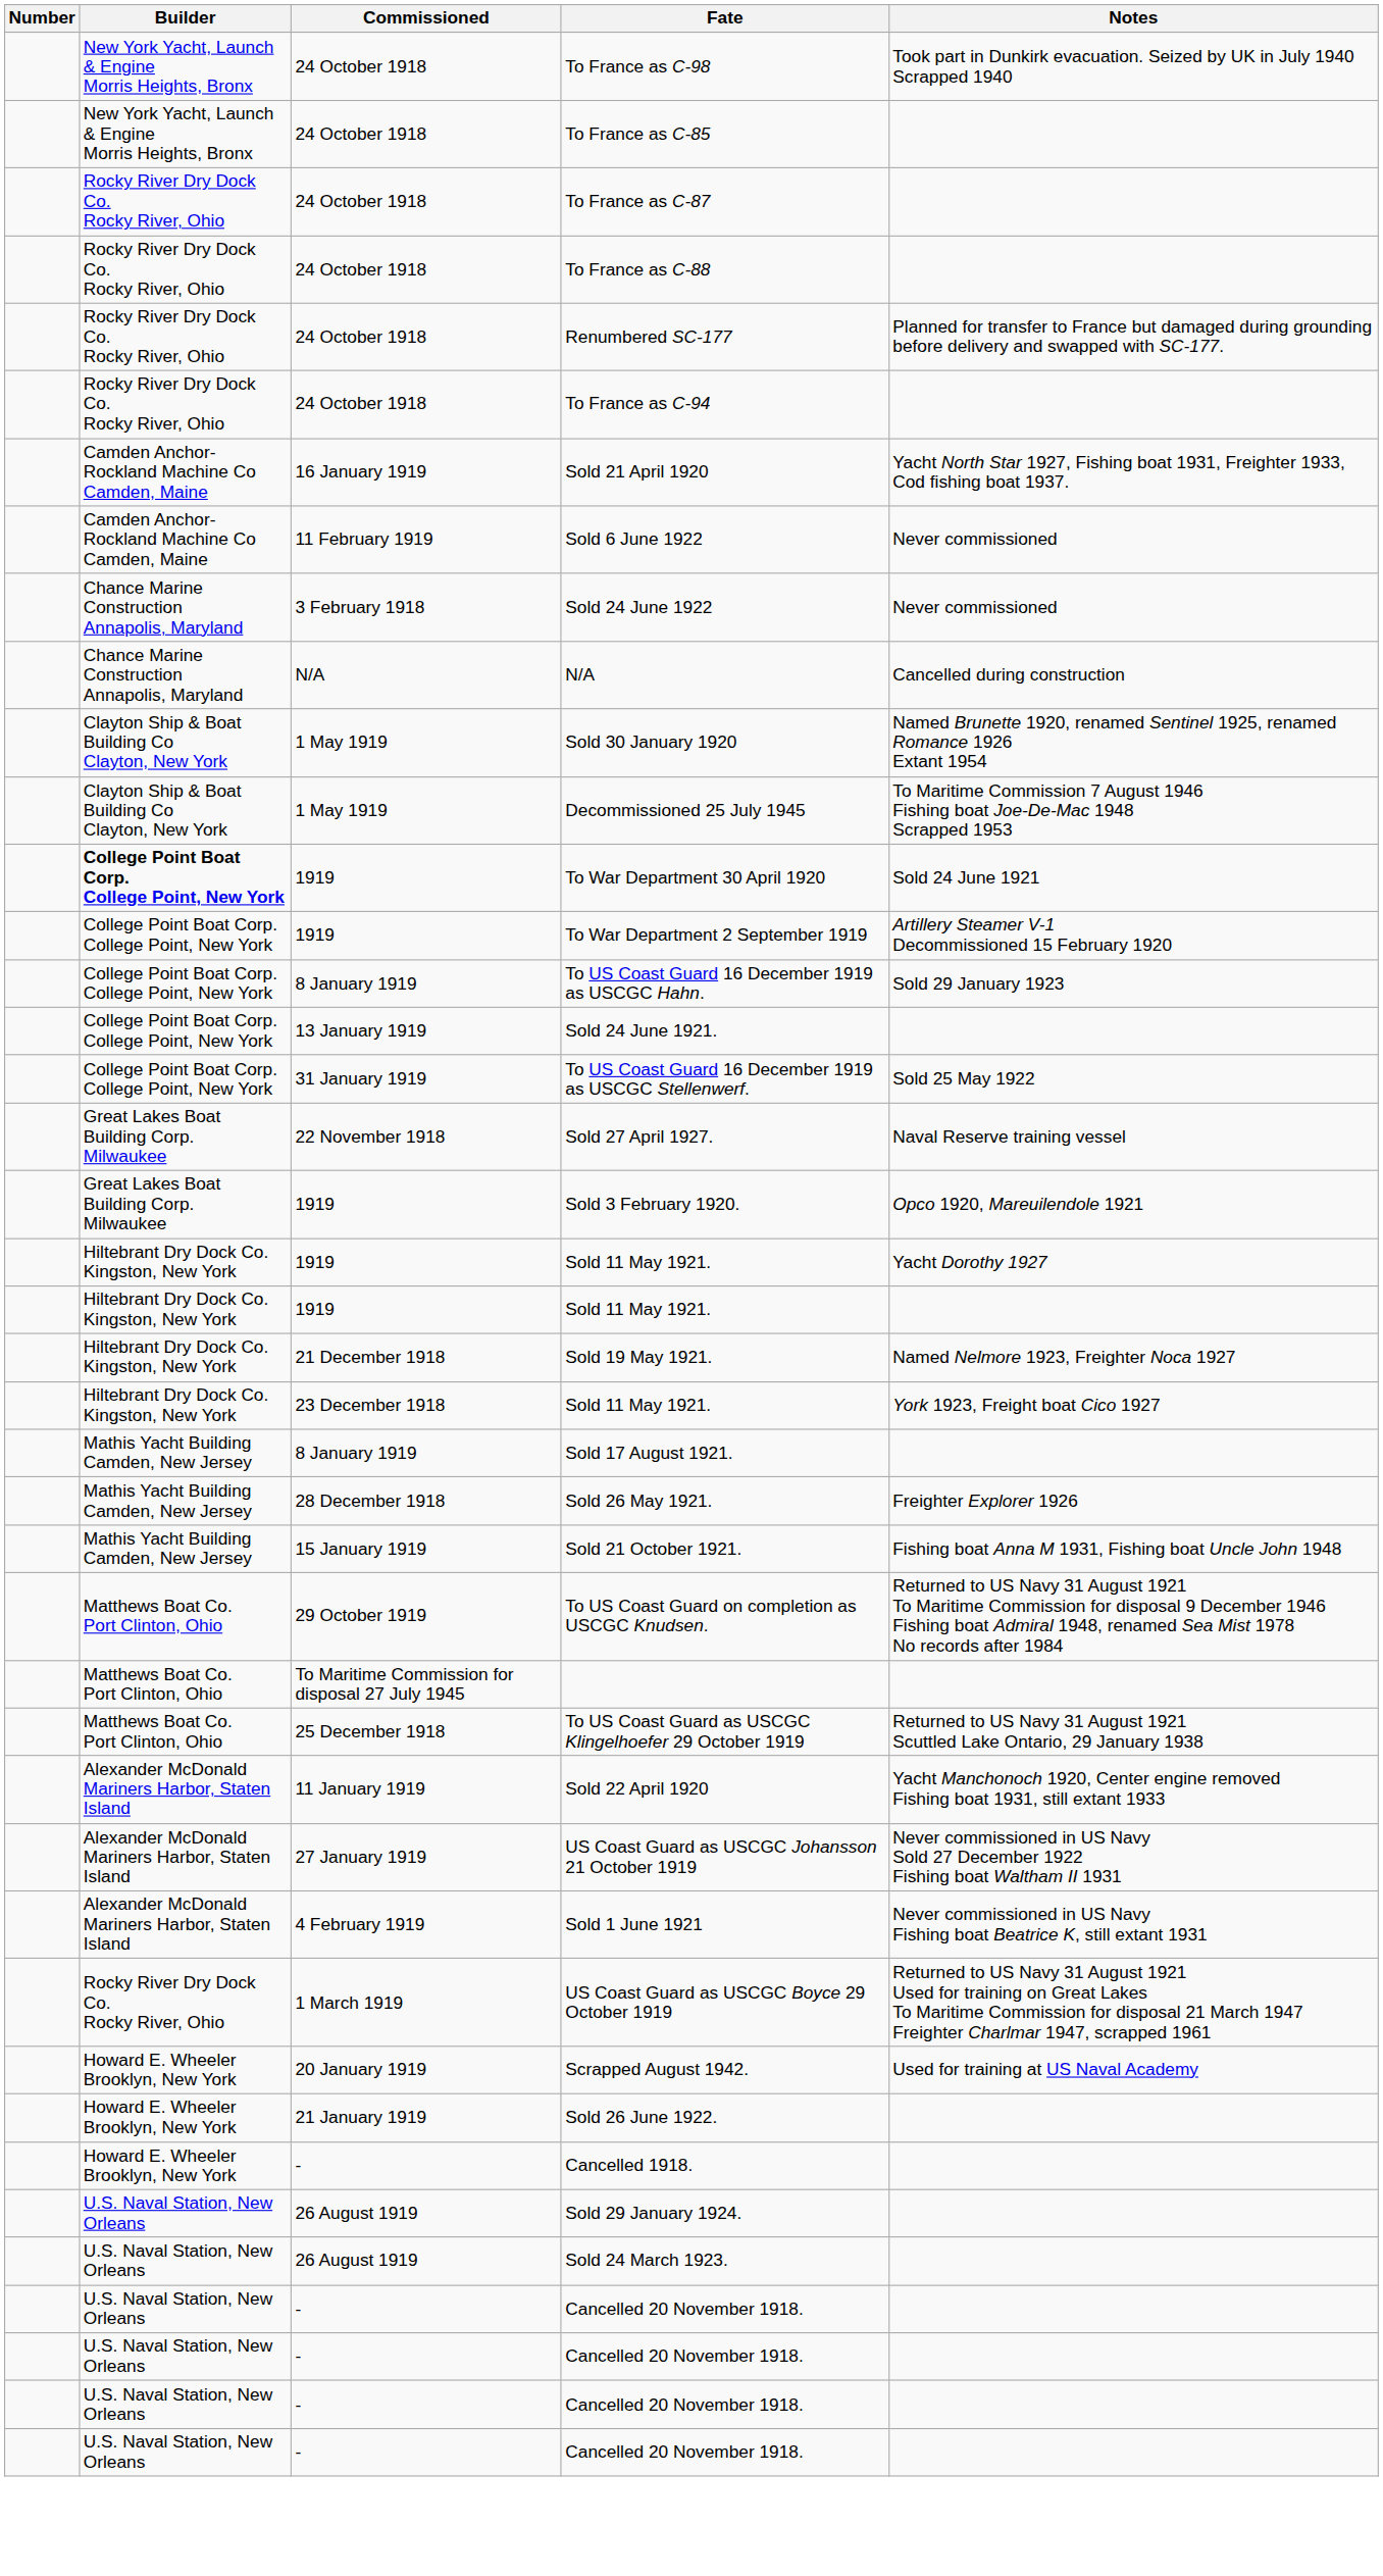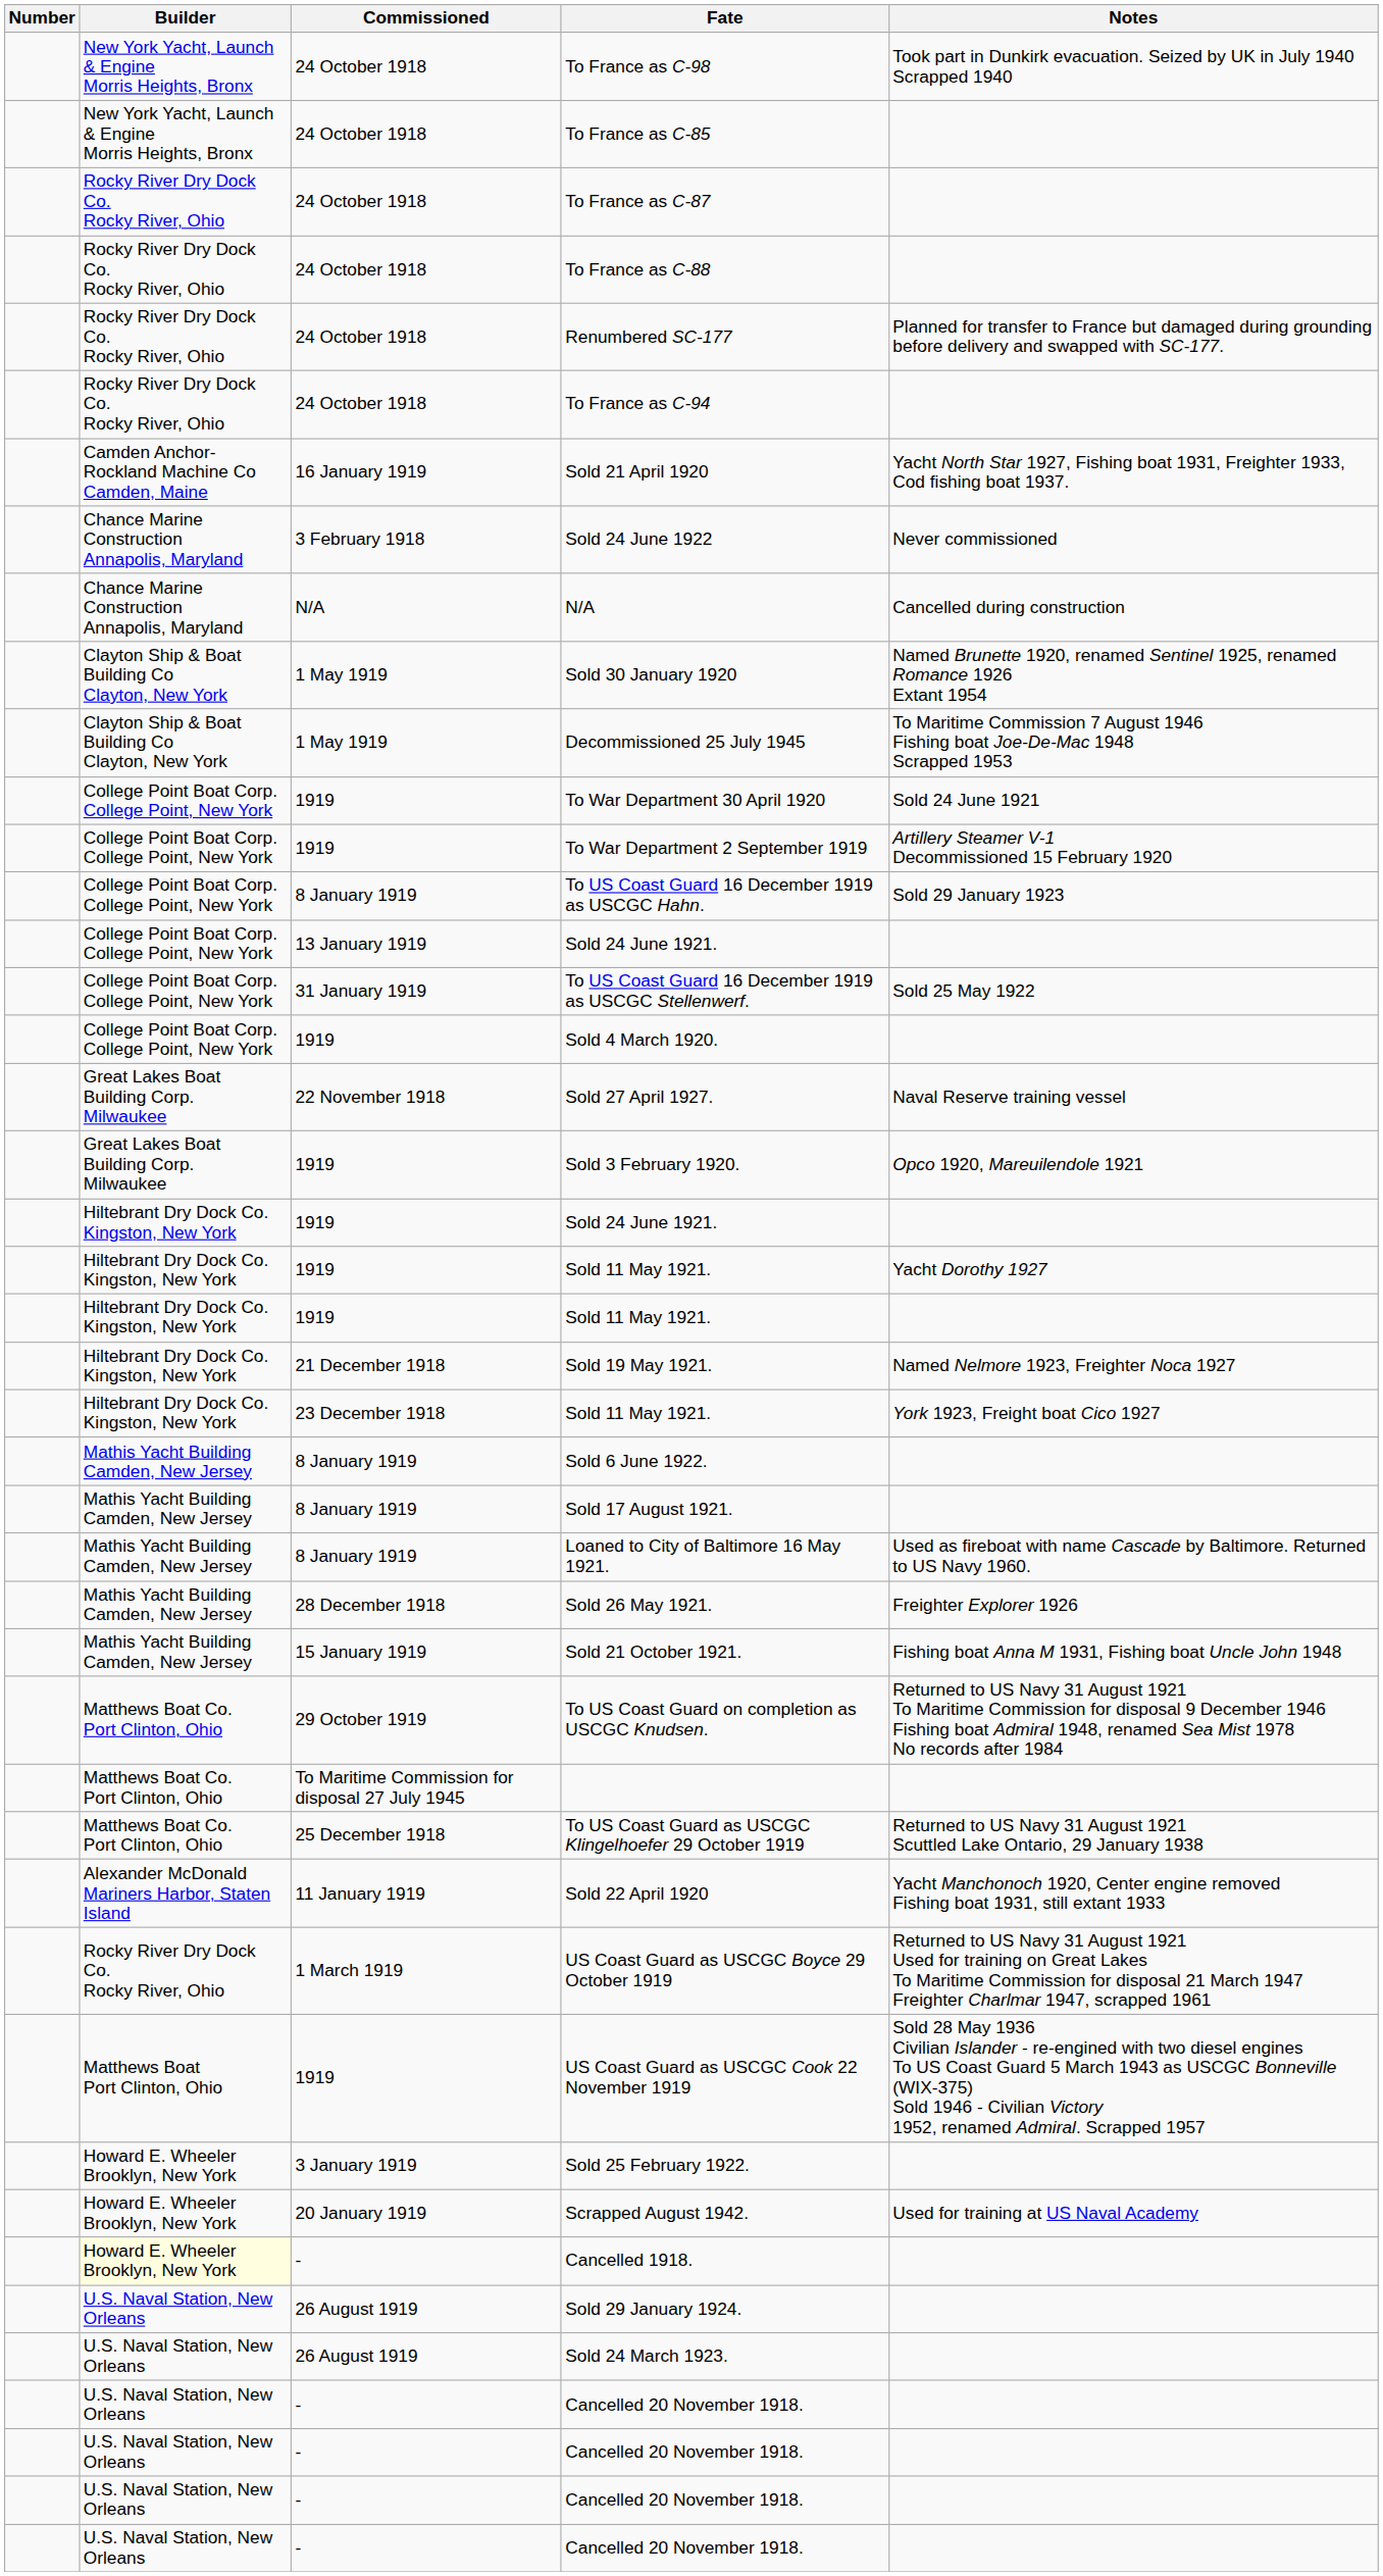 <table class="wikitable">
 <tr>
 <th>Number</th>
 <th>Builder</th>
 <th>Commissioned</th>
 <th>Fate</th>
 <th>Notes</th>
 </tr>
 <tr>
 <td></td>
 <td><a href='#'>New York Yacht, Launch & Engine</a><br><a href='#'>Morris Heights, Bronx</a></td>
 <td>24 October 1918</td>
 <td>To France as <em>C-98</em></td>
 <td>Took part in Dunkirk evacuation. Seized by UK in July 1940<br>Scrapped 1940</td>
 </tr>
 <tr>
 <td></td>
 <td>New York Yacht, Launch & Engine<br>Morris Heights, Bronx</td>
 <td>24 October 1918</td>
 <td>To France as <em>C-85</em></td>
 <td></td>
 </tr>
 <tr>
 <td></td>
 <td><a href='#'>Rocky River Dry Dock Co.</a><br><a href='#'>Rocky River, Ohio</a></td>
 <td>24 October 1918</td>
 <td>To France as <em>C-87</em></td>
 <td></td>
 </tr>
 <tr>
 <td></td>
 <td>Rocky River Dry Dock Co.<br>Rocky River, Ohio</td>
 <td>24 October 1918</td>
 <td>To France as <em>C-88</em></td>
 <td></td>
 </tr>
 <tr>
 <td></td>
 <td>Rocky River Dry Dock Co.<br>Rocky River, Ohio</td>
 <td>24 October 1918</td>
 <td>Renumbered <em>SC-177</em> </td>
 <td>Planned for transfer to France but damaged during grounding before delivery and swapped with <em>SC-177</em>.</td>
 </tr>
 <tr>
 <td></td>
 <td>Rocky River Dry Dock Co.<br>Rocky River, Ohio</td>
 <td>24 October 1918</td>
 <td>To France as <em>C-94</em></td>
 <td></td>
 </tr>
 <tr>
 <td></td>
 <td>Camden Anchor-Rockland Machine Co<br><a href='#'>Camden, Maine</a></td>
 <td>16 January 1919</td>
 <td>Sold 21 April 1920</td>
 <td>Yacht <em>North Star</em> 1927, Fishing boat 1931, Freighter 1933, Cod fishing boat 1937.</td>
 </tr>
 <tr>
 <td></td>
-<td>Camden Anchor-Rockland Machine Co<br>Camden, Maine</td>
-<td>11 February 1919</td>
-<td>Sold 6 June 1922</td>
-<td>Never commissioned</td>
-</tr>
-<tr>
-<td></td>
 <td>Chance Marine Construction<br><a href='#'>Annapolis, Maryland</a></td>
 <td>3 February 1918</td>
 <td>Sold 24 June 1922</td>
 <td>Never commissioned</td>
 </tr>
 <tr>
 <td></td>
 <td>Chance Marine Construction<br>Annapolis, Maryland</td>
 <td>N/A</td>
 <td>N/A</td>
 <td>Cancelled during construction</td>
 </tr>
 <tr>
 <td></td>
 <td>Clayton Ship & Boat Building Co<br><a href='#'>Clayton, New York</a></td>
 <td>1 May 1919</td>
 <td>Sold 30 January 1920</td>
 <td>Named <em>Brunette</em> 1920, renamed <em>Sentinel</em> 1925, renamed <em>Romance</em> 1926<br>Extant 1954</td>
 </tr>
 <tr>
 <td></td>
 <td>Clayton Ship & Boat Building Co<br>Clayton, New York</td>
 <td>1 May 1919</td>
 <td>Decommissioned 25 July 1945</td>
 <td>To Maritime Commission 7 August 1946<br>Fishing boat <em>Joe-De-Mac</em> 1948<br>Scrapped 1953</td>
 </tr>
 <tr>
 <td></td>
-<td><strong>College Point Boat Corp.<br> <a href='#'>College Point, New York</a></strong></td>
+<td>College Point Boat Corp.<br> <a href='#'>College Point, New York</a></td>
 <td>1919</td>
 <td>To War Department 30 April 1920</td>
 <td>Sold 24 June 1921</td>
 </tr>
 <tr>
 <td></td>
 <td>College Point Boat Corp.<br> College Point, New York</td>
 <td>1919</td>
 <td>To War Department 2 September 1919</td>
 <td><em>Artillery Steamer V-1</em><br>Decommissioned 15 February 1920</td>
 </tr>
 <tr>
 <td></td>
 <td>College Point Boat Corp.<br> College Point, New York</td>
 <td>8 January 1919</td>
 <td>To <a href='#'>US Coast Guard</a> 16 December 1919 as USCGC <em>Hahn</em>.</td>
 <td>Sold 29 January 1923 </td>
 </tr>
 <tr>
 <td></td>
 <td>College Point Boat Corp.<br> College Point, New York</td>
 <td>13 January 1919</td>
 <td>Sold 24 June 1921.</td>
 <td></td>
 </tr>
 <tr>
 <td></td>
 <td>College Point Boat Corp.<br> College Point, New York</td>
 <td>31 January 1919</td>
 <td>To <a href='#'>US Coast Guard</a> 16 December 1919 as USCGC <em>Stellenwerf</em>.</td>
 <td>Sold 25 May 1922</td>
 </tr>
 <tr>
 <td></td>
+<td>College Point Boat Corp.<br> College Point, New York</td>
+<td>1919</td>
+<td>Sold 4 March 1920.</td>
+<td></td>
+</tr>
+<tr>
+<td></td>
 <td>Great Lakes Boat Building Corp.<br> <a href='#'>Milwaukee</a></td>
 <td>22 November 1918</td>
 <td>Sold 27 April 1927.</td>
 <td>Naval Reserve training vessel</td>
 </tr>
 <tr>
 <td></td>
 <td>Great Lakes Boat Building Corp.<br> Milwaukee</td>
 <td>1919</td>
 <td>Sold 3 February 1920.</td>
 <td><em>Opco</em> 1920, <em>Mareuilendole</em> 1921</td>
+</tr>
+<tr>
+<td></td>
+<td>Hiltebrant Dry Dock Co.<br><a href='#'>Kingston, New York</a></td>
+<td>1919</td>
+<td>Sold 24 June 1921.</td>
+<td></td>
 </tr>
 <tr>
 <td></td>
 <td>Hiltebrant Dry Dock Co.<br>Kingston, New York</td>
 <td>1919</td>
 <td>Sold 11 May 1921.</td>
 <td>Yacht <em>Dorothy 1927</em></td>
 </tr>
 <tr>
 <td></td>
 <td>Hiltebrant Dry Dock Co.<br>Kingston, New York</td>
 <td>1919</td>
 <td>Sold 11 May 1921.</td>
 <td></td>
 </tr>
 <tr>
 <td></td>
 <td>Hiltebrant Dry Dock Co.<br>Kingston, New York</td>
 <td>21 December 1918</td>
 <td>Sold 19 May 1921.</td>
 <td>Named <em>Nelmore</em> 1923, Freighter <em>Noca</em> 1927</td>
 </tr>
 <tr>
 <td></td>
 <td>Hiltebrant Dry Dock Co.<br>Kingston, New York</td>
 <td>23 December 1918</td>
 <td>Sold 11 May 1921.</td>
 <td><em>York</em> 1923, Freight boat <em>Cico</em> 1927</td>
 </tr>
 <tr>
 <td></td>
+<td><a href='#'>Mathis Yacht Building</a><br><a href='#'>Camden, New Jersey</a></td>
+<td>8 January 1919</td>
+<td>Sold 6 June 1922.</td>
+<td></td>
+</tr>
+<tr>
+<td></td>
 <td>Mathis Yacht Building<br>Camden, New Jersey</td>
 <td>8 January 1919</td>
 <td>Sold 17 August 1921.</td>
 <td></td>
+</tr>
+<tr>
+<td></td>
+<td>Mathis Yacht Building<br>Camden, New Jersey</td>
+<td>8 January 1919</td>
+<td>Loaned to City of Baltimore 16 May 1921.</td>
+<td>Used as fireboat with name <em>Cascade</em> by Baltimore. Returned to US Navy 1960.</td>
 </tr>
 <tr>
 <td></td>
 <td>Mathis Yacht Building<br>Camden, New Jersey</td>
 <td>28 December 1918</td>
 <td>Sold 26 May 1921.</td>
 <td>Freighter <em>Explorer</em> 1926</td>
 </tr>
 <tr>
 <td></td>
 <td>Mathis Yacht Building<br>Camden, New Jersey</td>
 <td>15 January 1919</td>
 <td>Sold 21 October 1921.</td>
 <td>Fishing boat <em>Anna M</em> 1931, Fishing boat <em>Uncle John</em> 1948</td>
 </tr>
 <tr>
 <td></td>
 <td>Matthews Boat Co. <br><a href='#'>Port Clinton, Ohio</a></td>
 <td>29 October 1919</td>
 <td>To US Coast Guard on completion as USCGC <em>Knudsen</em>.</td>
 <td>Returned to US Navy 31 August 1921<br>To Maritime Commission for disposal 9 December 1946<br>Fishing boat <em>Admiral</em> 1948, renamed <em>Sea Mist</em> 1978<br>No records after 1984</td>
 </tr>
 <tr>
 <td></td>
 <td>Matthews Boat Co. <br>Port Clinton, Ohio</td>
 <td 1 April 1918>To Maritime Commission for disposal 27 July 1945</td>
 <td></td>
 </tr>
 <tr>
 <td></td>
 <td>Matthews Boat Co. <br>Port Clinton, Ohio</td>
 <td>25 December 1918</td>
 <td>To US Coast Guard as USCGC <em>Klingelhoefer</em> 29 October 1919</td>
 <td>Returned to US Navy 31 August 1921<br>Scuttled Lake Ontario, 29 January 1938</td>
 </tr>
 <tr>
 <td></td>
 <td>Alexander McDonald<br><a href='#'>Mariners Harbor, Staten Island</a></td>
 <td>11 January 1919</td>
 <td>Sold 22 April 1920</td>
 <td>Yacht <em>Manchonoch</em> 1920, Center engine removed<br>Fishing boat 1931, still extant 1933</td>
 </tr>
 <tr>
 <td></td>
-<td>Alexander McDonald<br>Mariners Harbor, Staten Island</td>
-<td>27 January 1919</td>
-<td>US Coast Guard as USCGC <em>Johansson</em> 21 October 1919</td>
-<td>Never commissioned in US Navy<br> Sold 27 December 1922<br>Fishing boat <em>Waltham II</em> 1931</td>
-</tr>
-<tr>
-<td></td>
-<td>Alexander McDonald<br>Mariners Harbor, Staten Island</td>
-<td>4 February 1919</td>
-<td>Sold 1 June 1921</td>
-<td>Never commissioned in US Navy<br>Fishing boat <em>Beatrice K</em>, still extant 1931</td>
-</tr>
-<tr>
-<td></td>
 <td>Rocky River Dry Dock Co.<br>Rocky River, Ohio</td>
 <td>1 March 1919</td>
 <td>US Coast Guard as USCGC <em>Boyce</em> 29 October 1919</td>
 <td>Returned to US Navy 31 August 1921<br>Used for training on Great Lakes<br>To Maritime Commission for disposal 21 March 1947<br>Freighter <em>Charlmar</em> 1947, scrapped 1961</td>
+</tr>
+<tr>
+<td></td>
+<td>Matthews Boat<br>Port Clinton, Ohio</td>
+<td>1919</td>
+<td>US Coast Guard as USCGC <em>Cook</em> 22 November 1919</td>
+<td>Sold 28 May 1936<br>Civilian <em>Islander</em> - re-engined with two diesel engines<br>To US Coast Guard 5 March 1943 as USCGC <em>Bonneville</em> (WIX-375)<br>Sold 1946 - Civilian <em>Victory</em><br>1952, renamed <em>Admiral</em>. Scrapped 1957</td>
+</tr>
+<tr>
+<td></td>
+<td>Howard E. Wheeler<br> Brooklyn, New York</td>
+<td>3 January 1919</td>
+<td>Sold 25 February 1922.</td>
+<td></td>
 </tr>
 <tr>
 <td></td>
 <td>Howard E. Wheeler<br> Brooklyn, New York</td>
 <td>20 January 1919</td>
 <td>Scrapped August 1942.</td>
 <td>Used for training at <a href='#'>US Naval Academy</a></td>
 </tr>
 <tr>
 <td></td>
-<td>Howard E. Wheeler<br> Brooklyn, New York</td>
-<td>21 January 1919</td>
-<td>Sold 26 June 1922.</td>
-<td></td>
-</tr>
-<tr>
-<td></td>
-<td>Howard E. Wheeler<br> Brooklyn, New York</td>
+<td style="background: lightyellow;">Howard E. Wheeler<br> Brooklyn, New York</td>
 <td>-</td>
 <td>Cancelled 1918.</td>
 <td></td>
 </tr>
 <tr>
 <td></td>
 <td><a href='#'>U.S. Naval Station, New Orleans</a></td>
 <td>26 August 1919</td>
 <td>Sold 29 January 1924.</td>
 <td></td>
 </tr>
 <tr>
 <td></td>
 <td>U.S. Naval Station, New Orleans</td>
 <td>26 August 1919</td>
 <td>Sold 24 March 1923.</td>
 <td></td>
 </tr>
 <tr>
 <td></td>
 <td>U.S. Naval Station, New Orleans</td>
 <td>-</td>
 <td>Cancelled 20 November 1918.</td>
 <td></td>
 </tr>
 <tr>
 <td></td>
 <td>U.S. Naval Station, New Orleans</td>
 <td>-</td>
 <td>Cancelled 20 November 1918.</td>
 <td></td>
 </tr>
 <tr>
 <td></td>
 <td>U.S. Naval Station, New Orleans</td>
 <td>-</td>
 <td>Cancelled 20 November 1918.</td>
 <td></td>
 </tr>
 <tr>
 <td></td>
 <td>U.S. Naval Station, New Orleans</td>
 <td>-</td>
 <td>Cancelled 20 November 1918.</td>
 <td></td>
 </tr>
 </table>
